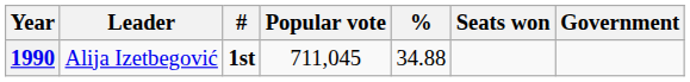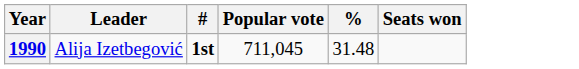 <table class="wikitable" style="text-align: right;">
 <tr>
 <th>Year</th>
 <th>Leader</th>
 <th>#</th>
 <th>Popular vote</th>
 <th>%</th>
 <th>Seats won</th>
-<th>Government</th>
 </tr>
 <tr>
 <th><a href='#'>1990</a></th>
 <td align=center><a href='#'>Alija Izetbegović</a></td>
 <td><strong>1st</strong></td>
 <td align=center>711,045</td>
-<td>34.88</td>
-<td></td>
+<td>31.48</td>
 <td></td>
 </tr>
 </table>
